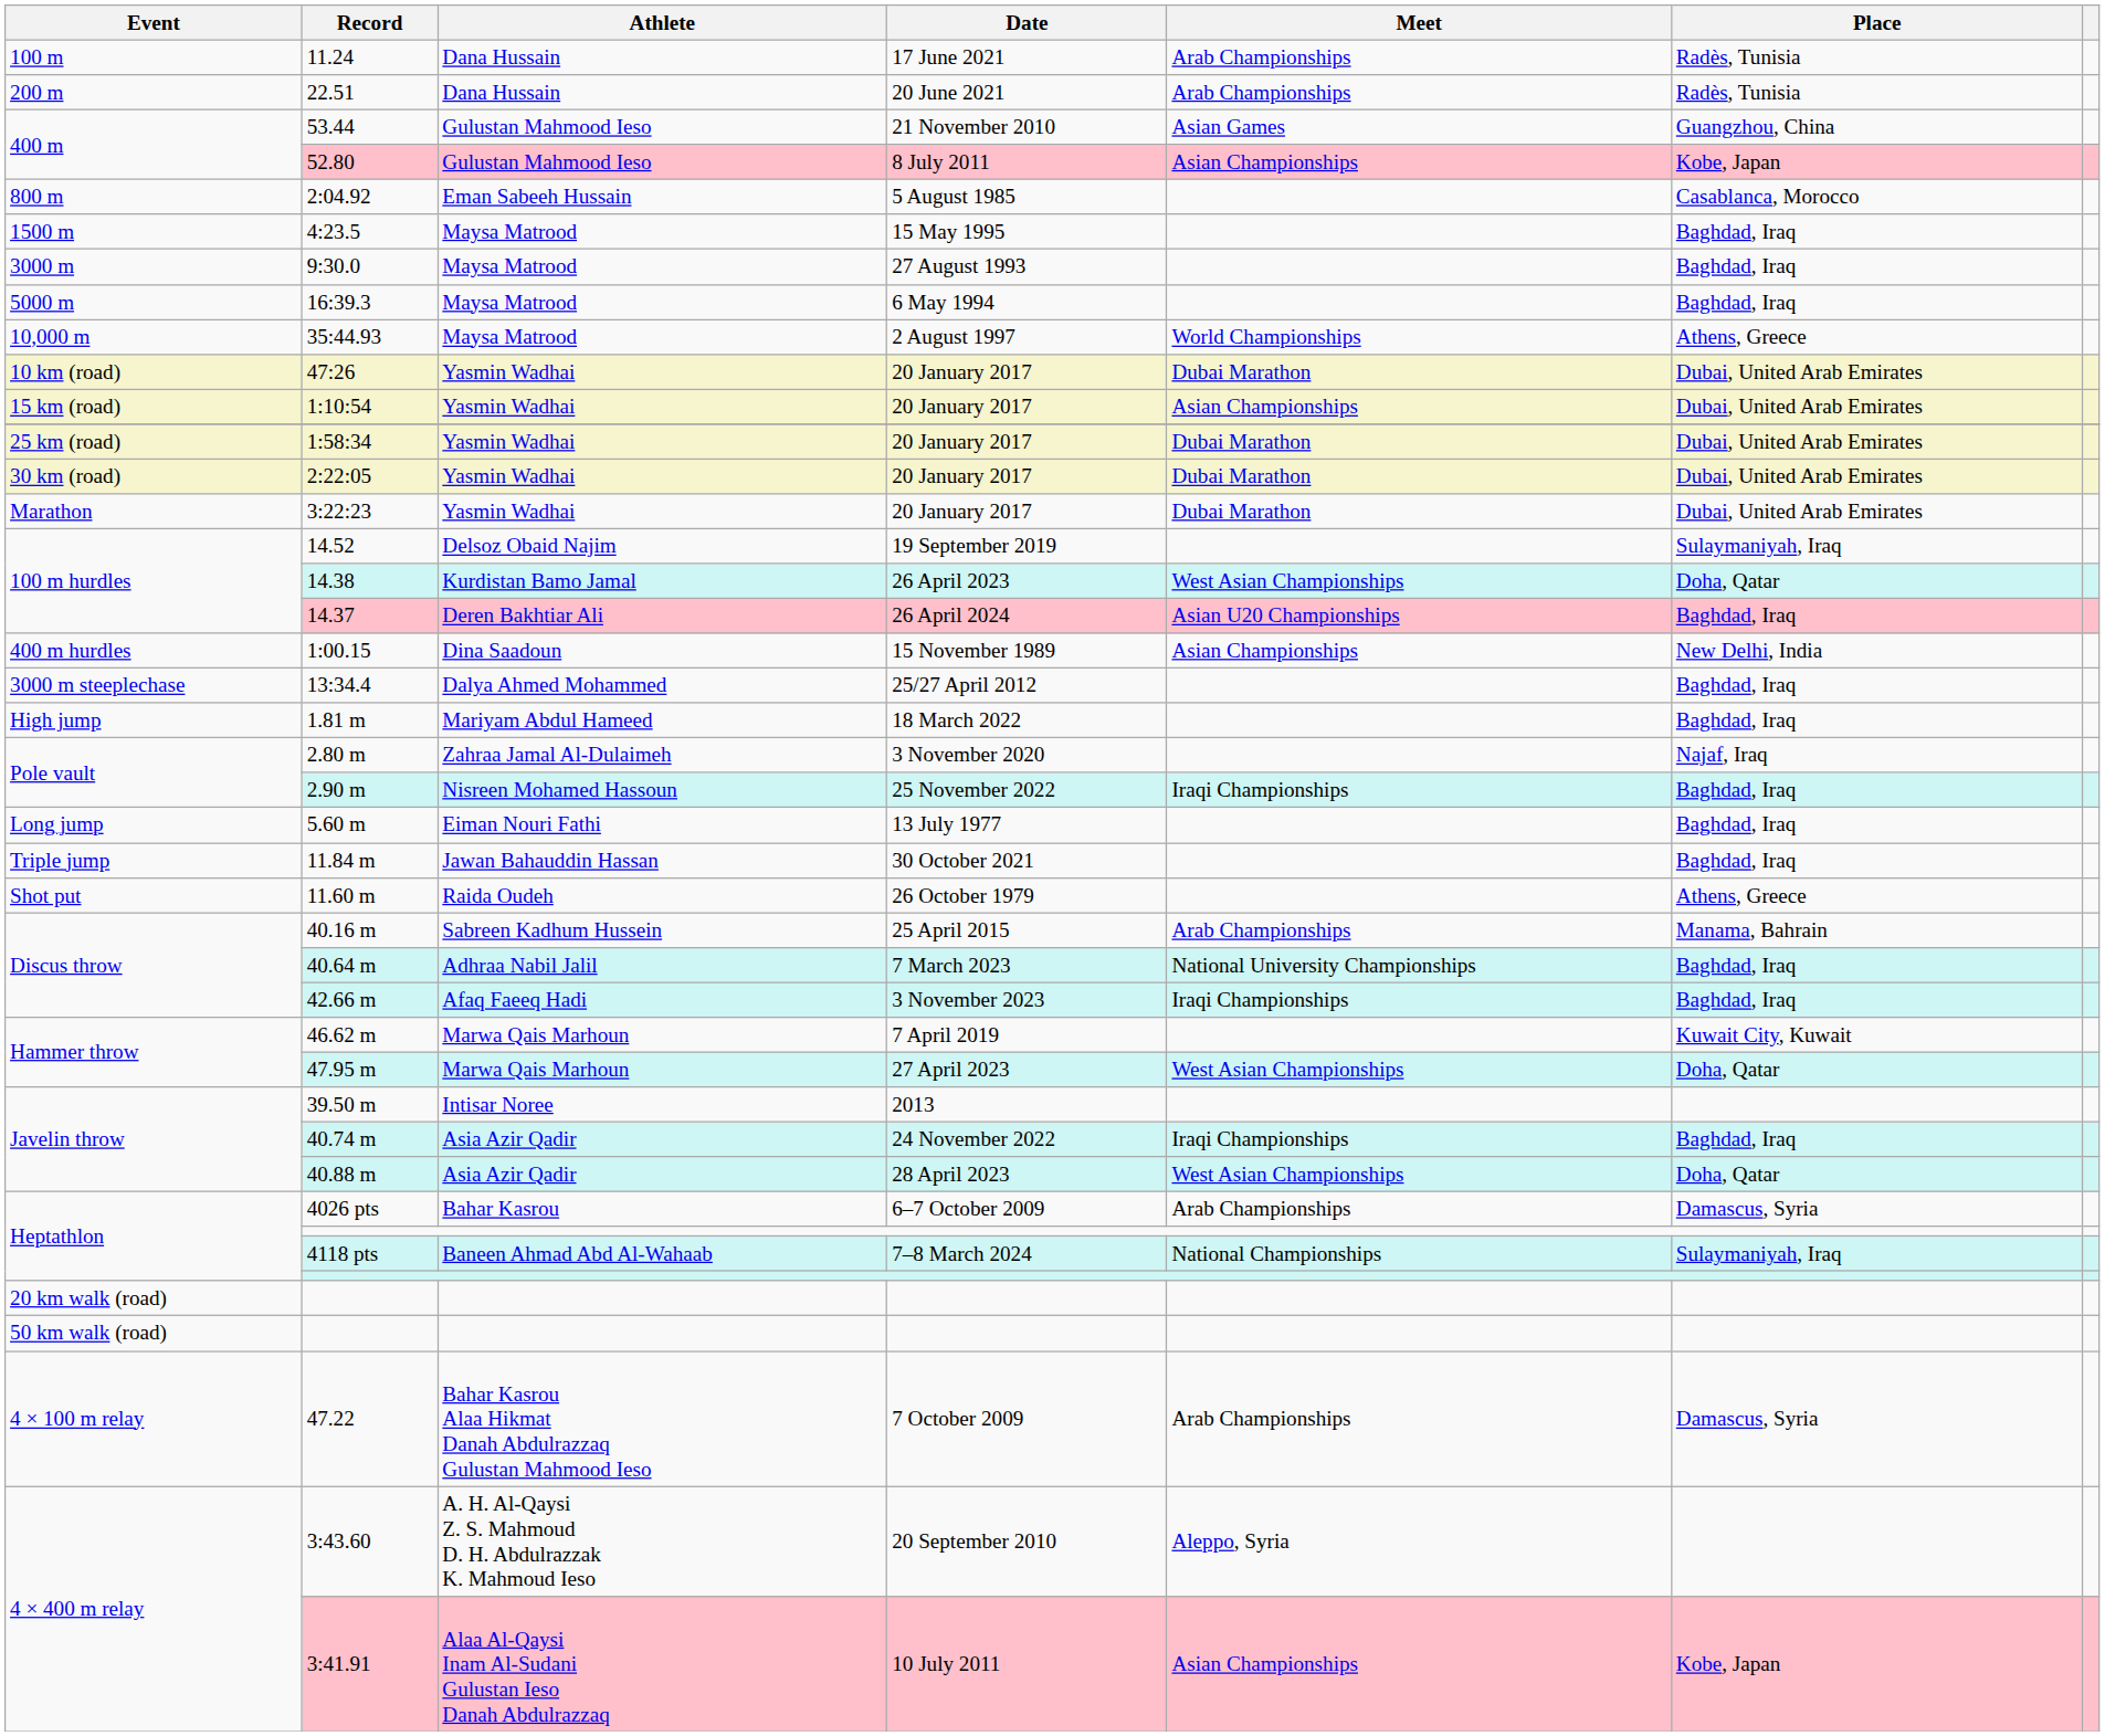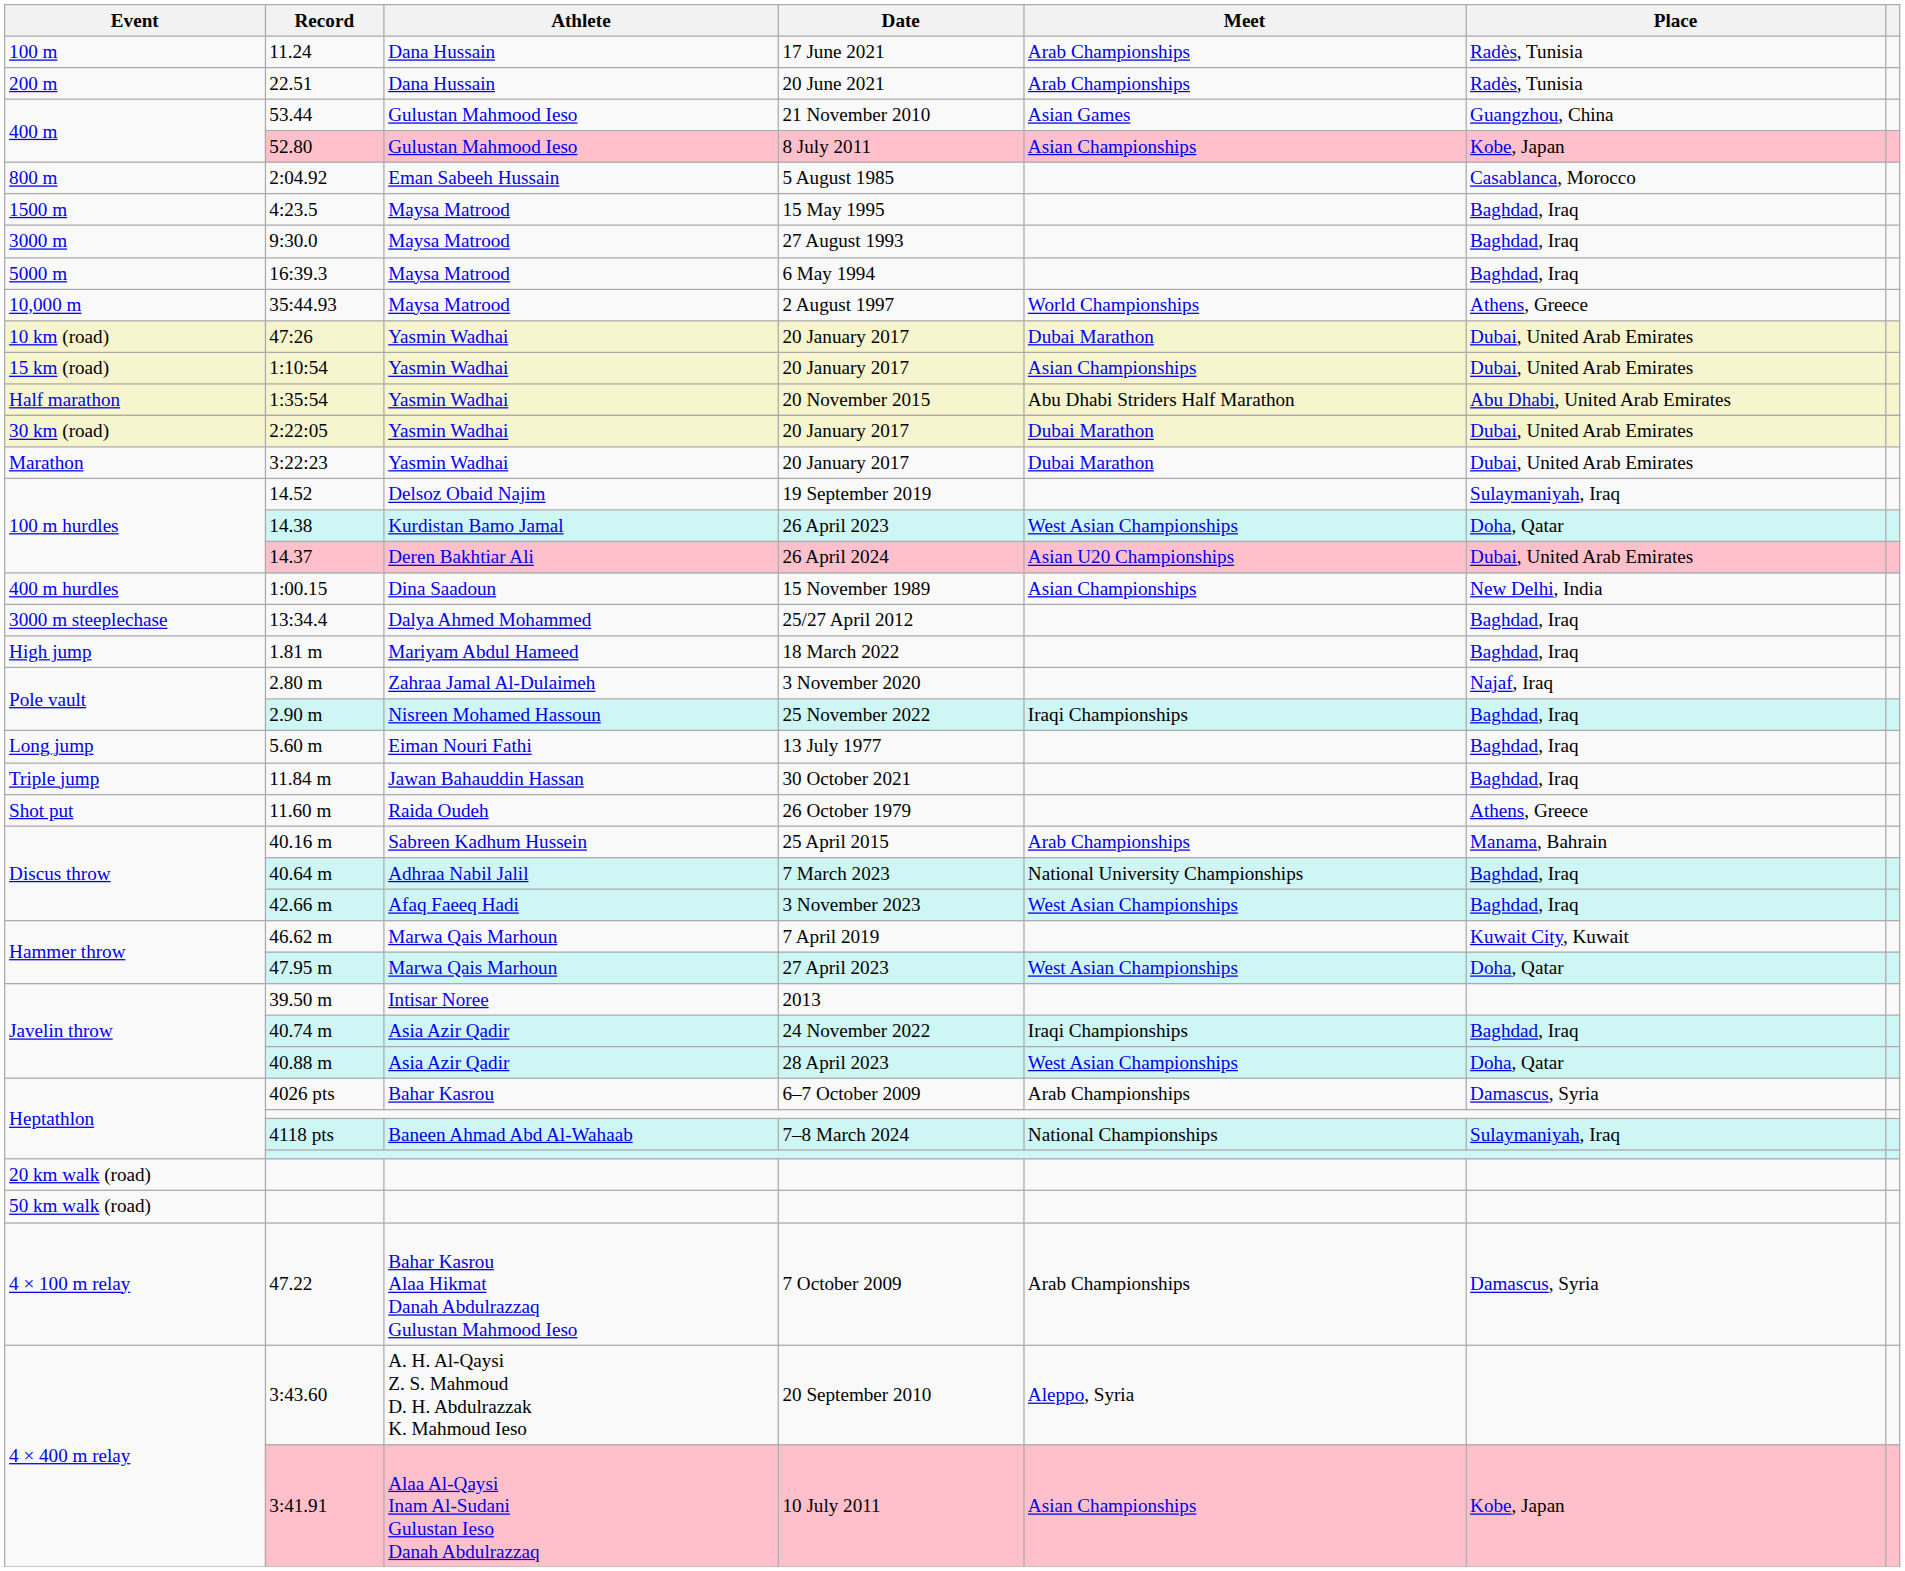 <table class="wikitable" style="font-size:95%; width: 95%;">
 <tr>
 <th>Event</th>
 <th>Record</th>
 <th>Athlete</th>
 <th>Date</th>
 <th>Meet</th>
 <th>Place</th>
 <th></th>
 </tr>
 <tr>
 <td><a href='#'>100 m</a></td>
 <td>11.24 </td>
 <td><a href='#'>Dana Hussain</a></td>
 <td>17 June 2021</td>
 <td><a href='#'>Arab Championships</a></td>
 <td><a href='#'>Radès</a>, Tunisia</td>
 <td></td>
 </tr>
 <tr>
 <td><a href='#'>200 m</a></td>
 <td>22.51 </td>
 <td><a href='#'>Dana Hussain</a></td>
 <td>20 June 2021</td>
 <td><a href='#'>Arab Championships</a></td>
 <td><a href='#'>Radès</a>, Tunisia</td>
 <td></td>
 </tr>
 <tr>
 <td rowspan=2><a href='#'>400 m</a></td>
 <td>53.44</td>
 <td><a href='#'>Gulustan Mahmood Ieso</a></td>
 <td>21 November 2010</td>
 <td><a href='#'>Asian Games</a></td>
 <td><a href='#'>Guangzhou</a>, China</td>
 <td></td>
 </tr>
 <tr style="background:pink">
 <td>52.80 </td>
 <td><a href='#'>Gulustan Mahmood Ieso</a></td>
 <td>8 July 2011</td>
 <td><a href='#'>Asian Championships</a></td>
 <td><a href='#'>Kobe</a>, Japan</td>
 <td></td>
 </tr>
 <tr>
 <td><a href='#'>800 m</a></td>
 <td>2:04.92</td>
 <td><a href='#'>Eman Sabeeh Hussain</a></td>
 <td>5 August 1985</td>
 <td></td>
 <td><a href='#'>Casablanca</a>, Morocco</td>
 <td></td>
 </tr>
 <tr>
 <td><a href='#'>1500 m</a></td>
 <td>4:23.5 </td>
 <td><a href='#'>Maysa Matrood</a></td>
 <td>15 May 1995</td>
 <td></td>
 <td><a href='#'>Baghdad</a>, Iraq</td>
 <td></td>
 </tr>
 <tr>
 <td><a href='#'>3000 m</a></td>
 <td>9:30.0 </td>
 <td><a href='#'>Maysa Matrood</a></td>
 <td>27 August 1993</td>
 <td></td>
 <td><a href='#'>Baghdad</a>, Iraq</td>
 <td></td>
 </tr>
 <tr>
 <td><a href='#'>5000 m</a></td>
 <td>16:39.3 </td>
 <td><a href='#'>Maysa Matrood</a></td>
 <td>6 May 1994</td>
 <td></td>
 <td><a href='#'>Baghdad</a>, Iraq</td>
 <td></td>
 </tr>
 <tr>
 <td><a href='#'>10,000 m</a></td>
 <td>35:44.93</td>
 <td><a href='#'>Maysa Matrood</a></td>
 <td>2 August 1997</td>
 <td><a href='#'>World Championships</a></td>
 <td><a href='#'>Athens</a>, Greece</td>
 <td></td>
 </tr>
 <tr style="background:#f6F5CE;">
 <td><a href='#'>10 km</a> (road)</td>
 <td>47:26</td>
 <td><a href='#'>Yasmin Wadhai</a></td>
 <td>20 January 2017</td>
 <td><a href='#'>Dubai Marathon</a></td>
 <td><a href='#'>Dubai</a>, United Arab Emirates</td>
 <td></td>
 </tr>
 <tr style="background:#f6F5CE;">
 <td><a href='#'>15 km</a> (road)</td>
 <td>1:10:54</td>
 <td><a href='#'>Yasmin Wadhai</a></td>
 <td>20 January 2017</td>
 <td><a href='#'>Asian Championships</a></td>
 <td><a href='#'>Dubai</a>, United Arab Emirates</td>
 <td></td>
 </tr>
+<tr style="background:#f6F5CE;">
+<td><a href='#'>Half marathon</a></td>
+<td>1:35:54</td>
+<td><a href='#'>Yasmin Wadhai</a></td>
+<td>20 November 2015</td>
+<td>Abu Dhabi Striders Half Marathon</td>
+<td><a href='#'>Abu Dhabi</a>, United Arab Emirates</td>
+<td></td>
+</tr>
 <tr>
-</tr>
-<tr style="background:#f6F5CE;">
-<td><a href='#'>25 km</a> (road)</td>
-<td>1:58:34</td>
-<td><a href='#'>Yasmin Wadhai</a></td>
-<td>20 January 2017</td>
-<td><a href='#'>Dubai Marathon</a></td>
-<td><a href='#'>Dubai</a>, United Arab Emirates</td>
-<td></td>
 </tr>
 <tr style="background:#f6F5CE;">
 <td><a href='#'>30 km</a> (road)</td>
 <td>2:22:05</td>
 <td><a href='#'>Yasmin Wadhai</a></td>
 <td>20 January 2017</td>
 <td><a href='#'>Dubai Marathon</a></td>
 <td><a href='#'>Dubai</a>, United Arab Emirates</td>
 <td></td>
 </tr>
 <tr>
 <td><a href='#'>Marathon</a></td>
 <td>3:22:23</td>
 <td><a href='#'>Yasmin Wadhai</a></td>
 <td>20 January 2017</td>
 <td><a href='#'>Dubai Marathon</a></td>
 <td><a href='#'>Dubai</a>, United Arab Emirates</td>
 <td></td>
 </tr>
 <tr>
 <td rowspan=3><a href='#'>100 m hurdles</a></td>
 <td>14.52 </td>
 <td><a href='#'>Delsoz Obaid Najim</a></td>
 <td>19 September 2019</td>
 <td></td>
 <td><a href='#'>Sulaymaniyah</a>, Iraq</td>
 <td></td>
 </tr>
 <tr bgcolor="#CEF6F5">
 <td>14.38 </td>
 <td><a href='#'>Kurdistan Bamo Jamal</a></td>
 <td>26 April 2023</td>
 <td><a href='#'>West Asian Championships</a></td>
 <td><a href='#'>Doha</a>, Qatar</td>
 <td></td>
 </tr>
 <tr style="background:pink">
 <td>14.37  </td>
 <td><a href='#'>Deren Bakhtiar Ali</a></td>
 <td>26 April 2024</td>
 <td><a href='#'>Asian U20 Championships</a></td>
-<td><a href='#'>Baghdad</a>, Iraq</td>
+<td><a href='#'>Dubai</a>, United Arab Emirates</td>
 <td></td>
 </tr>
 <tr>
 <td><a href='#'>400 m hurdles</a></td>
 <td>1:00.15</td>
 <td><a href='#'>Dina Saadoun</a></td>
 <td>15 November 1989</td>
 <td><a href='#'>Asian Championships</a></td>
 <td><a href='#'>New Delhi</a>, India</td>
 <td></td>
 </tr>
 <tr>
 <td><a href='#'>3000 m steeplechase</a></td>
 <td>13:34.4</td>
 <td><a href='#'>Dalya Ahmed Mohammed</a></td>
 <td>25/27 April 2012</td>
 <td></td>
 <td><a href='#'>Baghdad</a>, Iraq</td>
 <td></td>
 </tr>
 <tr>
 <td><a href='#'>High jump</a></td>
 <td>1.81 m</td>
 <td><a href='#'>Mariyam Abdul Hameed</a></td>
 <td>18 March 2022</td>
 <td></td>
 <td><a href='#'>Baghdad</a>, Iraq</td>
 <td></td>
 </tr>
 <tr>
 <td rowspan=2><a href='#'>Pole vault</a></td>
 <td>2.80 m</td>
 <td><a href='#'>Zahraa Jamal Al-Dulaimeh</a></td>
 <td>3 November 2020</td>
 <td></td>
 <td><a href='#'>Najaf</a>, Iraq</td>
 <td></td>
 </tr>
 <tr bgcolor=#CEF6F5>
 <td>2.90 m</td>
 <td><a href='#'>Nisreen Mohamed Hassoun</a></td>
 <td>25 November 2022</td>
 <td>Iraqi Championships</td>
 <td><a href='#'>Baghdad</a>, Iraq</td>
 <td></td>
 </tr>
 <tr>
 <td><a href='#'>Long jump</a></td>
 <td>5.60 m</td>
 <td><a href='#'>Eiman Nouri Fathi</a></td>
 <td>13 July 1977</td>
 <td></td>
 <td><a href='#'>Baghdad</a>, Iraq</td>
 <td></td>
 </tr>
 <tr>
 <td><a href='#'>Triple jump</a></td>
 <td>11.84 m </td>
 <td><a href='#'>Jawan Bahauddin Hassan</a></td>
 <td>30 October 2021</td>
 <td></td>
 <td><a href='#'>Baghdad</a>, Iraq</td>
 <td></td>
 </tr>
 <tr>
 <td><a href='#'>Shot put</a></td>
 <td>11.60 m</td>
 <td><a href='#'>Raida Oudeh</a></td>
 <td>26 October 1979</td>
 <td></td>
 <td><a href='#'>Athens</a>, Greece</td>
 <td></td>
 </tr>
 <tr>
 <td rowspan=3><a href='#'>Discus throw</a></td>
 <td>40.16 m</td>
 <td><a href='#'>Sabreen Kadhum Hussein</a></td>
 <td>25 April 2015</td>
 <td><a href='#'>Arab Championships</a></td>
 <td><a href='#'>Manama</a>, Bahrain</td>
 <td></td>
 </tr>
 <tr bgcolor=#CEF6F5>
 <td>40.64 m</td>
 <td><a href='#'>Adhraa Nabil Jalil</a></td>
 <td>7 March 2023</td>
 <td>National University Championships</td>
 <td><a href='#'>Baghdad</a>, Iraq</td>
 <td></td>
 </tr>
 <tr bgcolor=#CEF6F5>
 <td>42.66 m</td>
 <td><a href='#'>Afaq Faeeq Hadi</a></td>
 <td>3 November 2023</td>
-<td>Iraqi Championships</td>
+<td><a href='#'>West Asian Championships</a></td>
 <td><a href='#'>Baghdad</a>, Iraq</td>
 <td></td>
 </tr>
 <tr>
 <td rowspan=2><a href='#'>Hammer throw</a></td>
 <td>46.62 m</td>
 <td><a href='#'>Marwa Qais Marhoun</a></td>
 <td>7 April 2019</td>
 <td></td>
 <td><a href='#'>Kuwait City</a>, Kuwait</td>
 <td></td>
 </tr>
 <tr bgcolor="#CEF6F5">
 <td>47.95 m</td>
 <td><a href='#'>Marwa Qais Marhoun</a></td>
 <td>27 April 2023</td>
 <td><a href='#'>West Asian Championships</a></td>
 <td><a href='#'>Doha</a>, Qatar</td>
 <td></td>
 </tr>
 <tr>
 <td rowspan=3><a href='#'>Javelin throw</a></td>
 <td>39.50 m</td>
 <td><a href='#'>Intisar Noree</a></td>
 <td>2013</td>
 <td></td>
 <td></td>
 <td></td>
 </tr>
 <tr bgcolor=#CEF6F5>
 <td>40.74 m</td>
 <td><a href='#'>Asia Azir Qadir</a></td>
 <td>24 November 2022</td>
 <td>Iraqi Championships</td>
 <td><a href='#'>Baghdad</a>, Iraq</td>
 <td></td>
 </tr>
 <tr bgcolor="#CEF6F5">
 <td>40.88 m</td>
 <td><a href='#'>Asia Azir Qadir</a></td>
 <td>28 April 2023</td>
 <td><a href='#'>West Asian Championships</a></td>
 <td><a href='#'>Doha</a>, Qatar</td>
 <td></td>
 </tr>
 <tr>
 <td rowspan=4><a href='#'>Heptathlon</a></td>
 <td>4026 pts</td>
 <td><a href='#'>Bahar Kasrou</a></td>
 <td>6–7 October 2009</td>
 <td>Arab Championships</td>
 <td><a href='#'>Damascus</a>, Syria</td>
 <td></td>
 </tr>
 <tr>
 <td colspan=5></td>
 <td></td>
 </tr>
 <tr bgcolor=#CEF6F5>
 <td>4118 pts</td>
 <td><a href='#'>Baneen Ahmad Abd Al-Wahaab</a></td>
 <td>7–8 March 2024</td>
 <td>National Championships</td>
 <td><a href='#'>Sulaymaniyah</a>, Iraq</td>
 <td></td>
 </tr>
 <tr bgcolor=#CEF6F5>
 <td colspan=5></td>
 <td></td>
 </tr>
 <tr>
 <td><a href='#'>20 km walk</a> (road)</td>
 <td></td>
 <td></td>
 <td></td>
 <td></td>
 <td></td>
 <td></td>
 </tr>
 <tr>
 <td><a href='#'>50 km walk</a> (road)</td>
 <td></td>
 <td></td>
 <td></td>
 <td></td>
 <td></td>
 <td></td>
 </tr>
 <tr>
 <td><a href='#'>4 × 100 m relay</a></td>
 <td>47.22</td>
 <td><br><a href='#'>Bahar Kasrou</a><br><a href='#'>Alaa Hikmat</a><br><a href='#'>Danah Abdulrazzaq</a><br><a href='#'>Gulustan Mahmood Ieso</a></td>
 <td>7 October 2009</td>
 <td>Arab Championships</td>
 <td><a href='#'>Damascus</a>, Syria</td>
 <td></td>
 </tr>
 <tr>
 <td rowspan=2><a href='#'>4 × 400 m relay</a></td>
 <td>3:43.60</td>
 <td>A. H. Al-Qaysi<br>Z. S. Mahmoud<br>D. H. Abdulrazzak<br> K. Mahmoud Ieso</td>
 <td>20 September 2010</td>
 <td><a href='#'>Aleppo</a>, Syria</td>
 <td></td>
 </tr>
 <tr style="background:pink">
 <td>3:41.91</td>
 <td><br><a href='#'>Alaa Al-Qaysi</a><br><a href='#'>Inam Al-Sudani</a><br><a href='#'>Gulustan Ieso</a><br><a href='#'>Danah Abdulrazzaq</a></td>
 <td>10 July 2011</td>
 <td><a href='#'>Asian Championships</a></td>
 <td><a href='#'>Kobe</a>, Japan</td>
 <td></td>
 </tr>
 </table>
